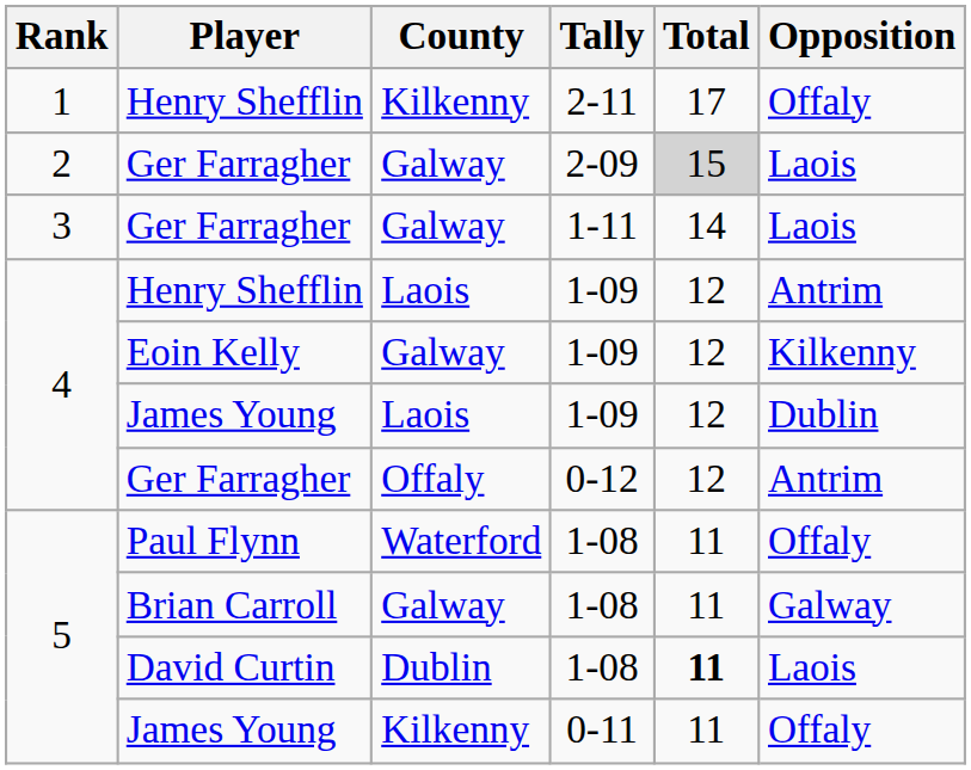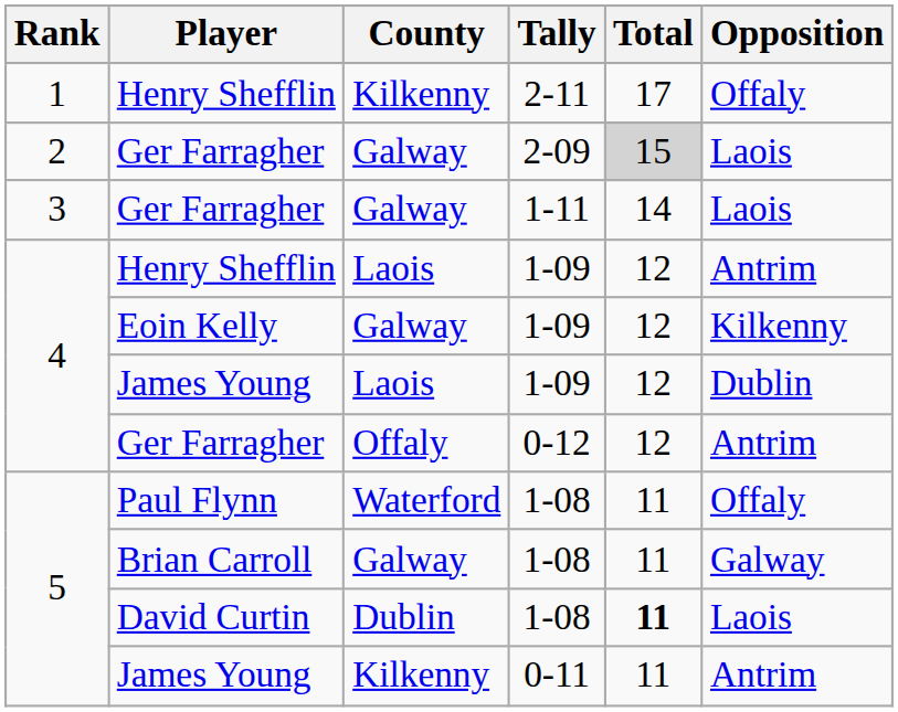 <table class="wikitable">
 <tr>
 <th>Rank</th>
 <th>Player</th>
 <th>County</th>
 <th>Tally</th>
 <th>Total</th>
 <th>Opposition</th>
 </tr>
 <tr>
 <td rowspan=1 align=center>1</td>
 <td><a href='#'>Henry Shefflin</a></td>
 <td><a href='#'>Kilkenny</a></td>
 <td align=center>2-11</td>
 <td align=center>17</td>
 <td><a href='#'>Offaly</a></td>
 </tr>
 <tr>
 <td rowspan=1 align=center>2</td>
 <td><a href='#'>Ger Farragher</a></td>
 <td><a href='#'>Galway</a></td>
 <td align=center>2-09</td>
 <td align=center style="background: lightgrey;">15</td>
 <td><a href='#'>Laois</a></td>
 </tr>
 <tr>
 <td rowspan=1 align=center>3</td>
 <td><a href='#'>Ger Farragher</a></td>
 <td><a href='#'>Galway</a></td>
 <td align=center>1-11</td>
 <td align=center>14</td>
 <td><a href='#'>Laois</a></td>
 </tr>
 <tr>
 <td rowspan=4 align=center>4</td>
 <td><a href='#'>Henry Shefflin</a></td>
 <td><a href='#'>Laois</a></td>
 <td align=center>1-09</td>
 <td align=center>12</td>
 <td><a href='#'>Antrim</a></td>
 </tr>
 <tr>
 <td><a href='#'>Eoin Kelly</a></td>
 <td><a href='#'>Galway</a></td>
 <td align=center>1-09</td>
 <td align=center>12</td>
 <td><a href='#'>Kilkenny</a></td>
 </tr>
 <tr>
 <td><a href='#'>James Young</a></td>
 <td><a href='#'>Laois</a></td>
 <td align=center>1-09</td>
 <td align=center>12</td>
 <td><a href='#'>Dublin</a></td>
 </tr>
 <tr>
 <td><a href='#'>Ger Farragher</a></td>
 <td><a href='#'>Offaly</a></td>
 <td align=center>0-12</td>
 <td align=center>12</td>
 <td><a href='#'>Antrim</a></td>
 </tr>
 <tr>
 <td rowspan=4 align=center>5</td>
 <td><a href='#'>Paul Flynn</a></td>
 <td><a href='#'>Waterford</a></td>
 <td align=center>1-08</td>
 <td align=center>11</td>
 <td><a href='#'>Offaly</a></td>
 </tr>
 <tr>
 <td><a href='#'>Brian Carroll</a></td>
 <td><a href='#'>Galway</a></td>
 <td align=center>1-08</td>
 <td align=center>11</td>
 <td><a href='#'>Galway</a></td>
 </tr>
 <tr>
 <td><a href='#'>David Curtin</a></td>
 <td><a href='#'>Dublin</a></td>
 <td align=center>1-08</td>
 <td align=center><strong>11</strong></td>
 <td><a href='#'>Laois</a></td>
 </tr>
 <tr>
 <td><a href='#'>James Young</a></td>
 <td><a href='#'>Kilkenny</a></td>
 <td align=center>0-11</td>
 <td align=center>11</td>
-<td><a href='#'>Offaly</a></td>
+<td><a href='#'>Antrim</a></td>
 </tr>
 </table>
